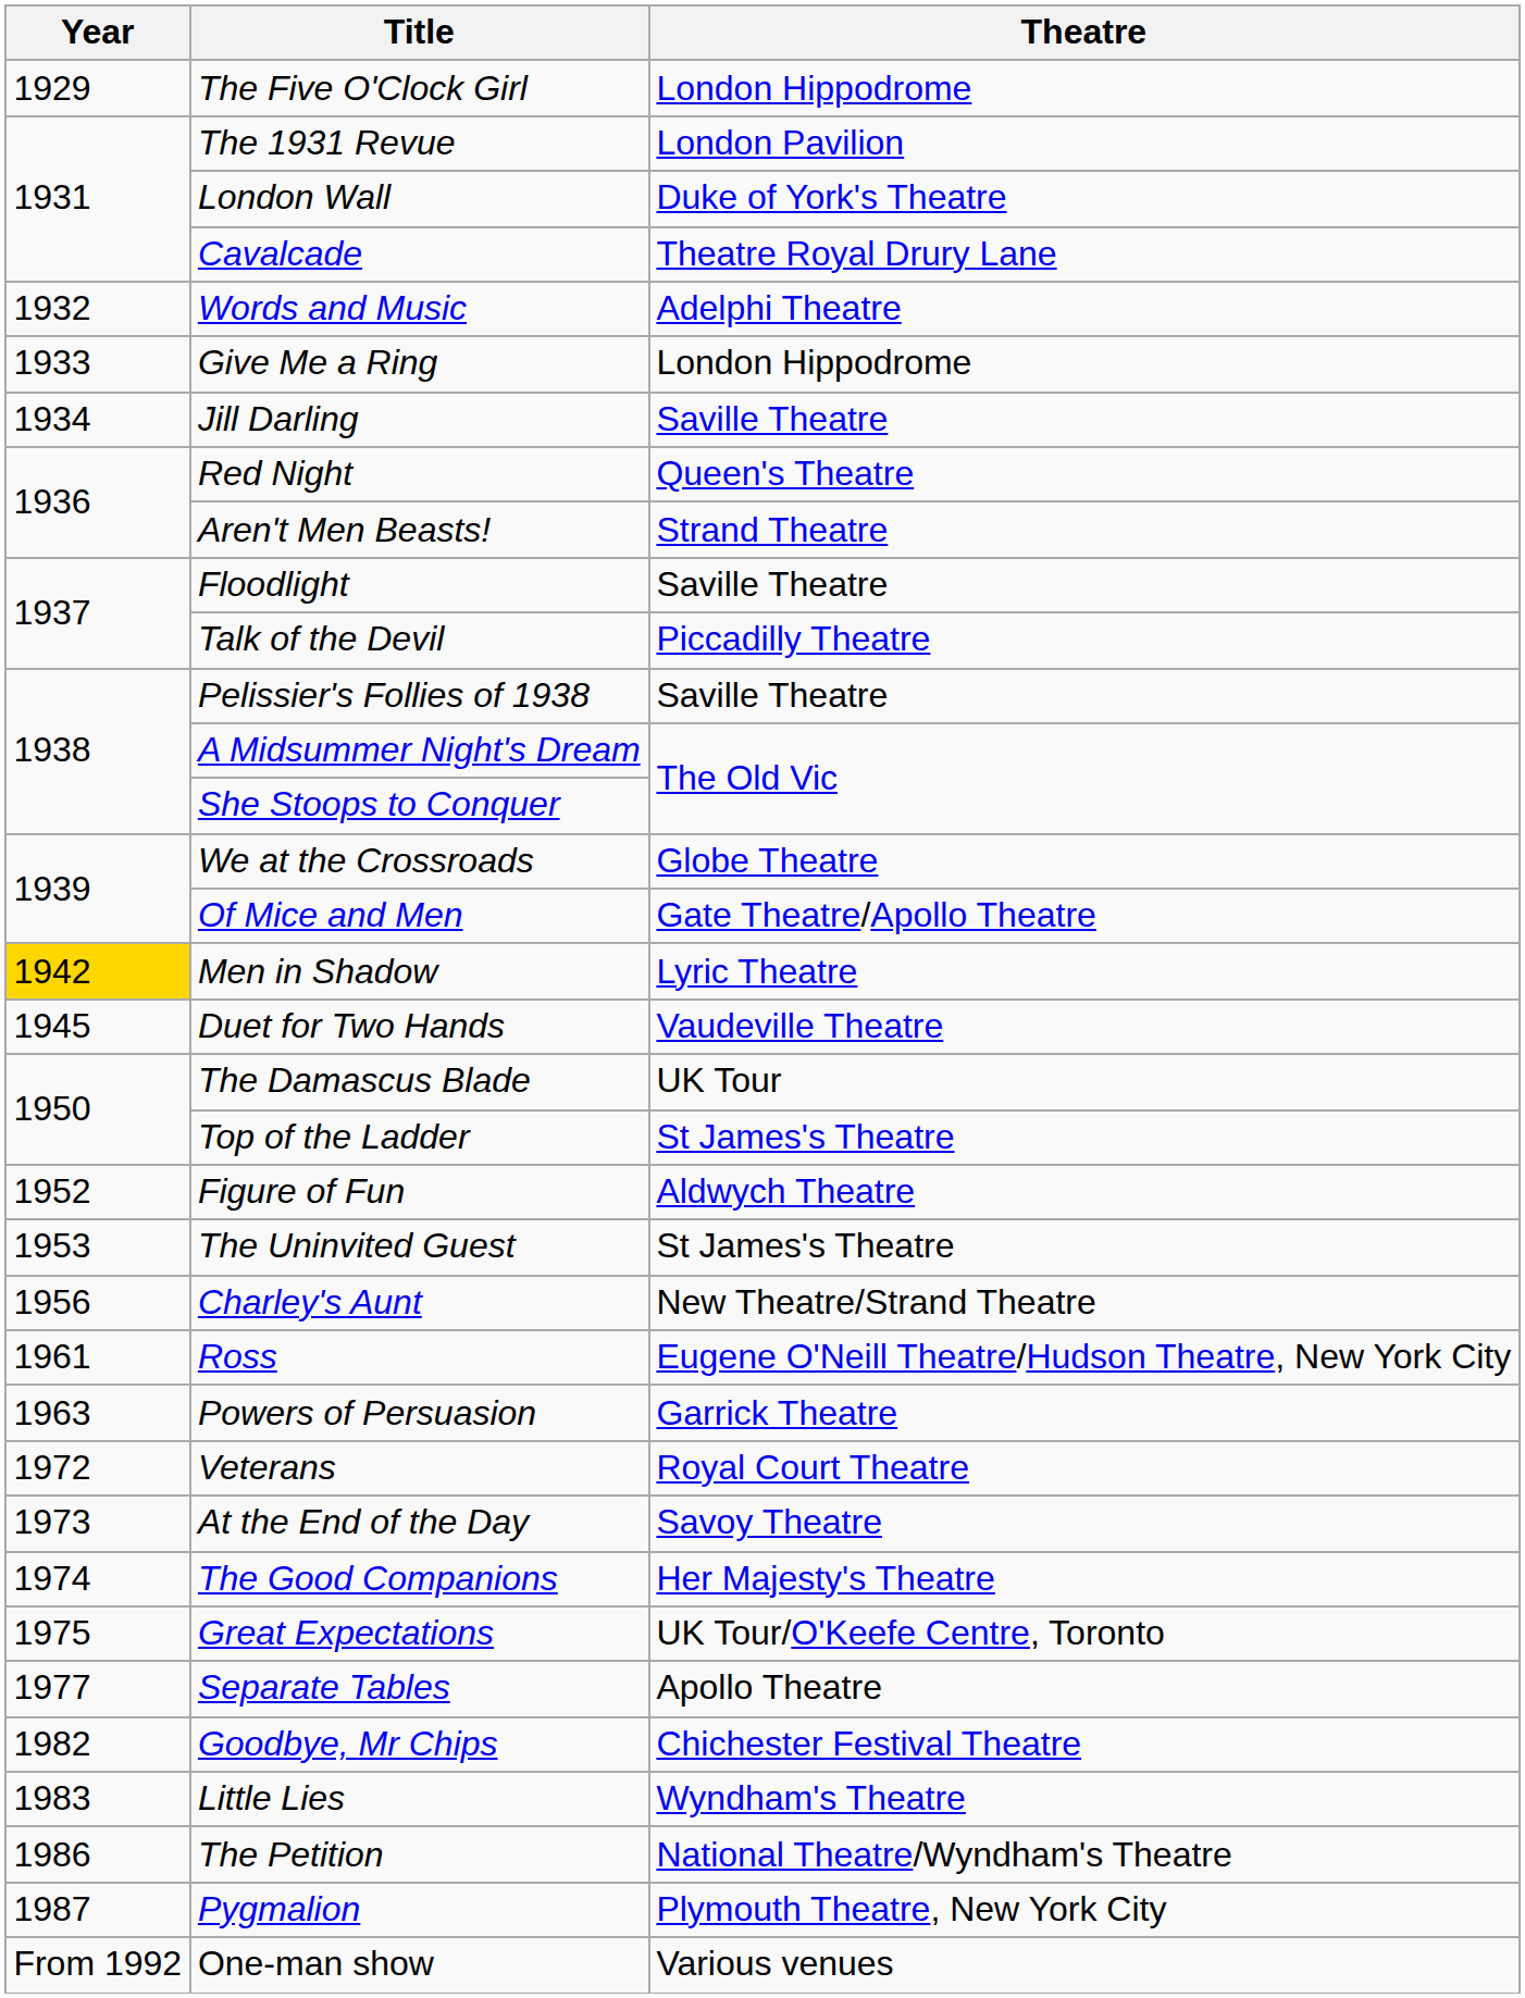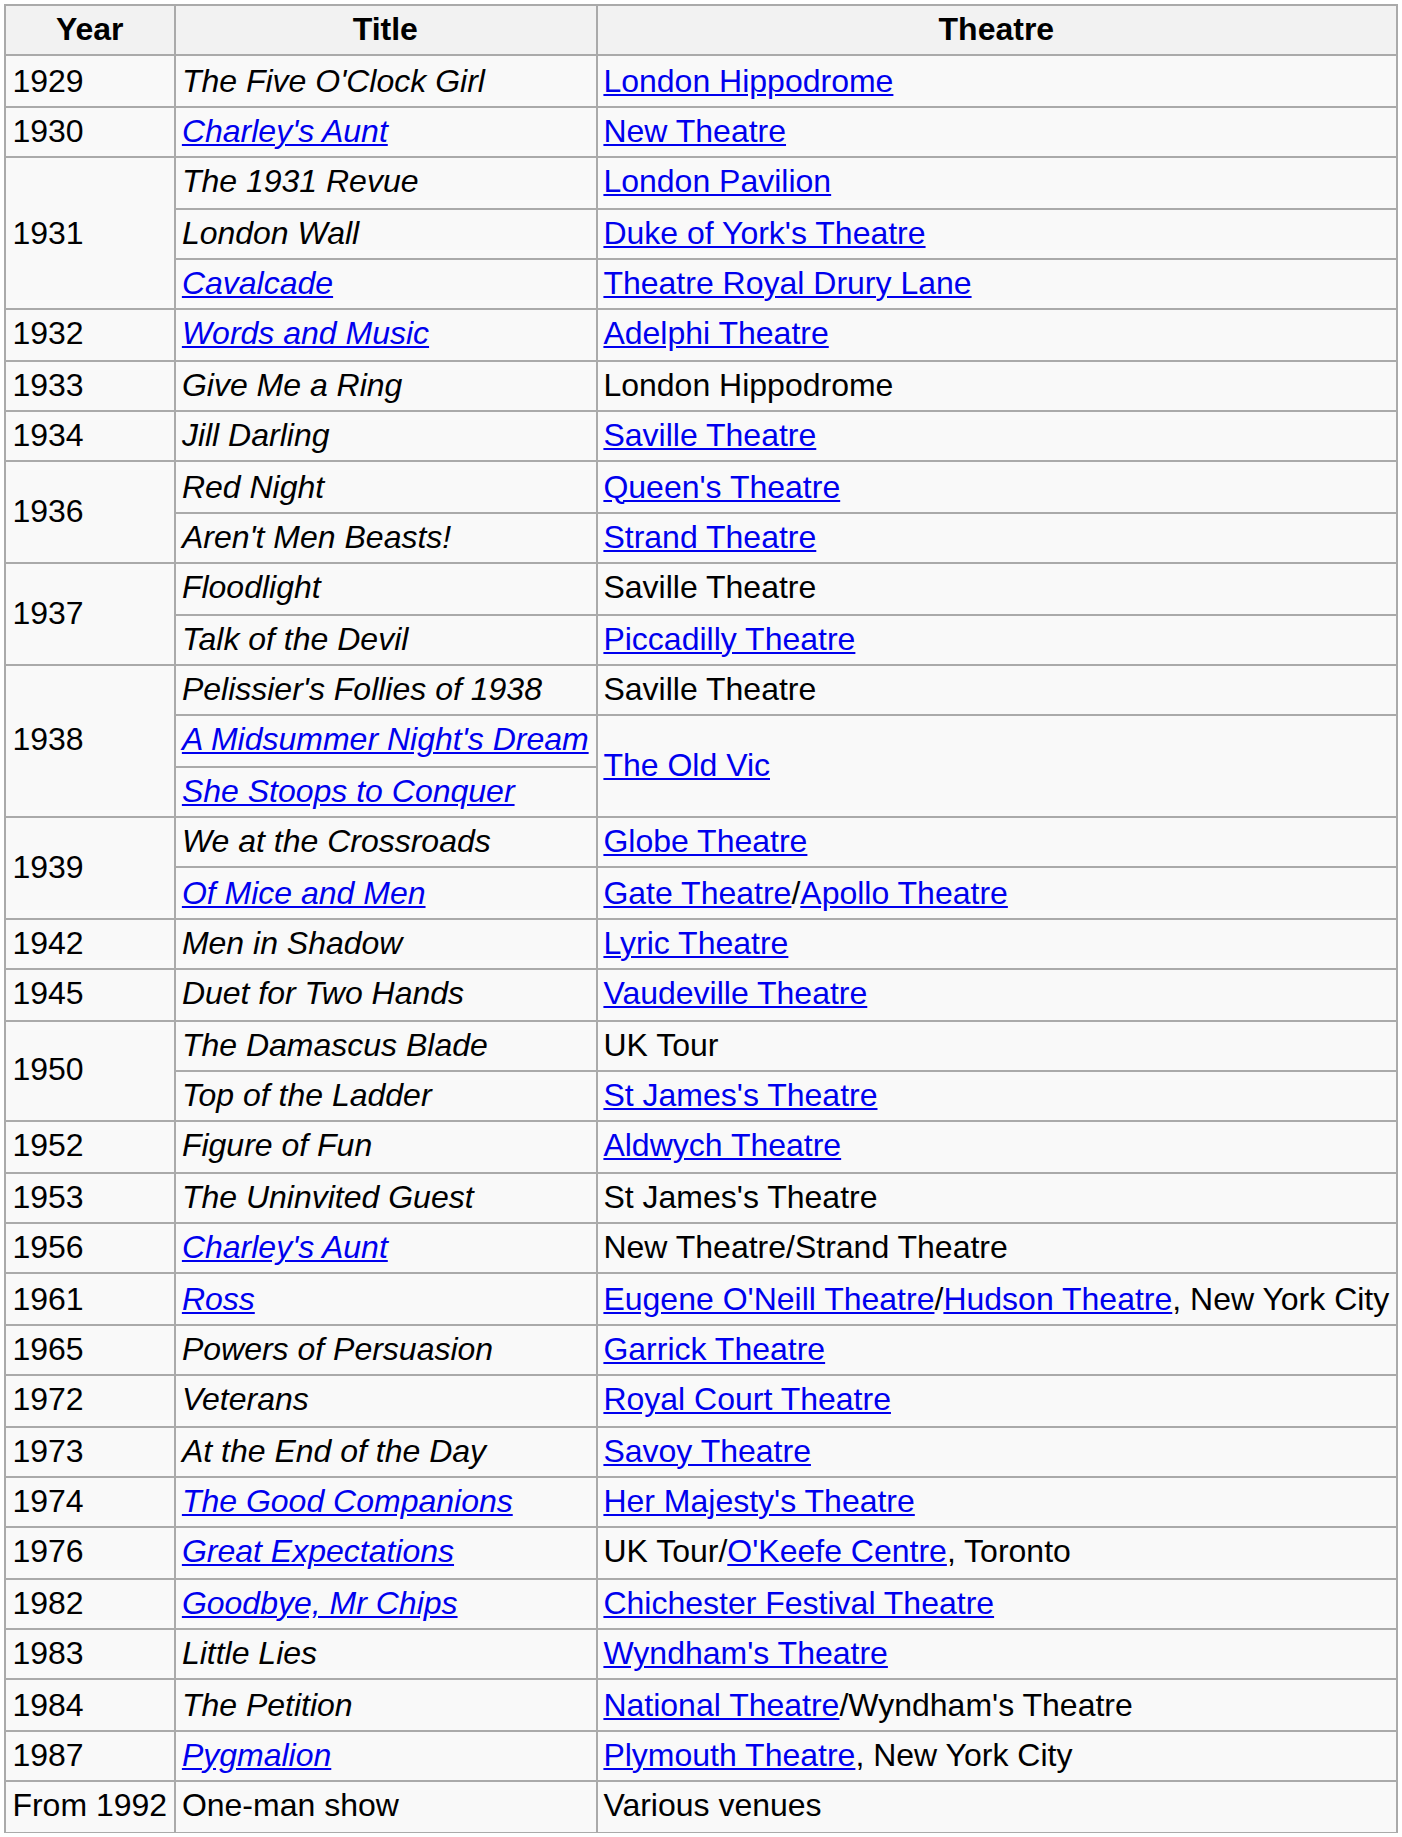 <table class="wikitable" style="font-size: 100%;">
 <tr>
 <th>Year</th>
 <th>Title</th>
 <th>Theatre</th>
 </tr>
 <tr>
 <td>1929</td>
 <td><em>The Five O'Clock Girl</em></td>
 <td><a href='#'>London Hippodrome</a></td>
+</tr>
+<tr>
+<td>1930</td>
+<td><em><a href='#'>Charley's Aunt</a> </em></td>
+<td><a href='#'>New Theatre</a></td>
 </tr>
 <tr>
 <td rowspan="3">1931</td>
 <td><em>The 1931 Revue</em></td>
 <td><a href='#'>London Pavilion</a></td>
 </tr>
 <tr>
 <td><em>London Wall</em></td>
 <td><a href='#'>Duke of York's Theatre</a></td>
 </tr>
 <tr>
 <td><em><a href='#'>Cavalcade</a></em></td>
 <td><a href='#'>Theatre Royal Drury Lane</a></td>
 </tr>
 <tr>
 <td>1932</td>
 <td><em><a href='#'>Words and Music</a></em></td>
 <td><a href='#'>Adelphi Theatre</a></td>
 </tr>
 <tr>
 <td>1933</td>
 <td><em>Give Me a Ring</em></td>
 <td>London Hippodrome</td>
 </tr>
 <tr>
 <td>1934</td>
 <td><em>Jill Darling</em></td>
 <td><a href='#'>Saville Theatre</a></td>
 </tr>
 <tr>
 <td rowspan="2">1936</td>
 <td><em>Red Night</em></td>
 <td><a href='#'>Queen's Theatre</a></td>
 </tr>
 <tr>
 <td><em>Aren't Men Beasts!</em></td>
 <td><a href='#'>Strand Theatre</a></td>
 </tr>
 <tr>
 <td rowspan="2">1937</td>
 <td><em>Floodlight</em></td>
 <td>Saville Theatre</td>
 </tr>
 <tr>
 <td><em>Talk of the Devil</em></td>
 <td><a href='#'>Piccadilly Theatre</a></td>
 </tr>
 <tr>
 <td rowspan="3">1938</td>
 <td><em>Pelissier's Follies of 1938</em></td>
 <td>Saville Theatre</td>
 </tr>
 <tr>
 <td><em><a href='#'>A Midsummer Night's Dream</a></em></td>
 <td rowspan="2"><a href='#'>The Old Vic</a></td>
 </tr>
 <tr>
 <td><em><a href='#'>She Stoops to Conquer</a></em></td>
 </tr>
 <tr>
 <td rowspan="2">1939</td>
 <td><em>We at the Crossroads</em></td>
 <td><a href='#'>Globe Theatre</a></td>
 </tr>
 <tr>
 <td><em><a href='#'>Of Mice and Men</a></em></td>
 <td><a href='#'>Gate Theatre</a>/<a href='#'>Apollo Theatre</a></td>
 </tr>
 <tr>
-<td style="background: gold;">1942</td>
+<td>1942</td>
 <td><em>Men in Shadow</em></td>
 <td><a href='#'>Lyric Theatre</a></td>
 </tr>
 <tr>
 <td>1945</td>
 <td><em>Duet for Two Hands</em></td>
 <td><a href='#'>Vaudeville Theatre</a></td>
 </tr>
 <tr>
 <td rowspan="2">1950</td>
 <td><em>The Damascus Blade</em></td>
 <td>UK Tour</td>
 </tr>
 <tr>
 <td><em>Top of the Ladder</em></td>
 <td><a href='#'>St James's Theatre</a></td>
 </tr>
 <tr>
 <td>1952</td>
 <td><em>Figure of Fun</em></td>
 <td><a href='#'>Aldwych Theatre</a></td>
 </tr>
 <tr>
 <td>1953</td>
 <td><em>The Uninvited Guest</em></td>
 <td>St James's Theatre</td>
 </tr>
 <tr>
 <td>1956</td>
 <td><em><a href='#'>Charley's Aunt</a></em></td>
 <td>New Theatre/Strand Theatre</td>
 </tr>
 <tr>
 <td>1961</td>
 <td><em><a href='#'>Ross</a></em></td>
 <td><a href='#'>Eugene O'Neill Theatre</a>/<a href='#'>Hudson Theatre</a>, New York City</td>
 </tr>
 <tr>
-<td>1963</td>
+<td>1965</td>
 <td><em>Powers of Persuasion</em></td>
 <td><a href='#'>Garrick Theatre</a></td>
 </tr>
 <tr>
 <td>1972</td>
 <td><em>Veterans</em></td>
 <td><a href='#'>Royal Court Theatre</a></td>
 </tr>
 <tr>
 <td>1973</td>
 <td><em>At the End of the Day</em></td>
 <td><a href='#'>Savoy Theatre</a></td>
 </tr>
 <tr>
 <td>1974</td>
 <td><em><a href='#'>The Good Companions</a></em></td>
 <td><a href='#'>Her Majesty's Theatre</a></td>
 </tr>
 <tr>
-<td>1975</td>
+<td>1976</td>
 <td><em><a href='#'>Great Expectations</a></em></td>
 <td>UK Tour/<a href='#'>O'Keefe Centre</a>, Toronto</td>
-</tr>
-<tr>
-<td>1977</td>
-<td><em><a href='#'>Separate Tables</a></em></td>
-<td>Apollo Theatre</td>
 </tr>
 <tr>
 <td>1982</td>
 <td><em><a href='#'>Goodbye, Mr Chips</a></em></td>
 <td><a href='#'>Chichester Festival Theatre</a></td>
 </tr>
 <tr>
 <td>1983</td>
 <td><em>Little Lies</em></td>
 <td><a href='#'>Wyndham's Theatre</a></td>
 </tr>
 <tr>
-<td>1986</td>
+<td>1984</td>
 <td><em>The Petition</em></td>
 <td><a href='#'>National Theatre</a>/Wyndham's Theatre</td>
 </tr>
 <tr>
 <td>1987</td>
 <td><em><a href='#'>Pygmalion</a></em></td>
 <td><a href='#'>Plymouth Theatre</a>, New York City</td>
 </tr>
 <tr>
 <td>From 1992</td>
 <td>One-man show</td>
 <td>Various venues</td>
 </tr>
 </table>
